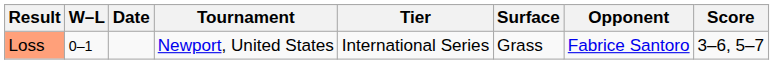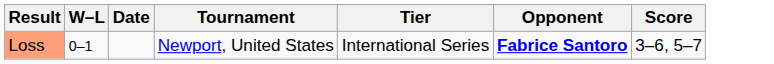 <table class="sortable wikitable">
 <tr>
 <th>Result</th>
 <th class="unsortable">W–L</th>
 <th>Date</th>
 <th>Tournament</th>
 <th>Tier</th>
-<th>Surface</th>
 <th>Opponent</th>
 <th class="unsortable">Score</th>
 </tr>
 <tr>
 <td style="background:#ffa07a;">Loss</td>
 <td><small>0–1</small></td>
 <td><a href='#'></a></td>
 <td><a href='#'>Newport</a>, United States</td>
 <td>International Series</td>
-<td>Grass</td>
-<td> <a href='#'>Fabrice Santoro</a></td>
+<td><strong> <a href='#'>Fabrice Santoro</a></strong></td>
 <td>3–6, 5–7</td>
 </tr>
 </table>
